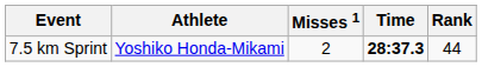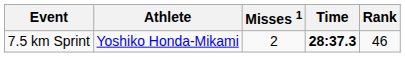 <table class="wikitable" style="font-size:90%">
 <tr>
 <th>Event</th>
 <th>Athlete</th>
 <th>Misses <sup>1</sup></th>
 <th>Time</th>
 <th>Rank</th>
 </tr>
 <tr>
 <td>7.5 km Sprint</td>
 <td><a href='#'>Yoshiko Honda-Mikami</a></td>
 <td align="center">2</td>
 <td align="center"><strong>28:37.3</strong></td>
-<td align="center">44</td>
+<td align="center">46</td>
 </tr>
 </table>
